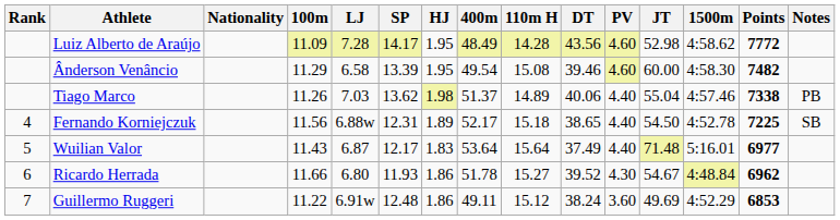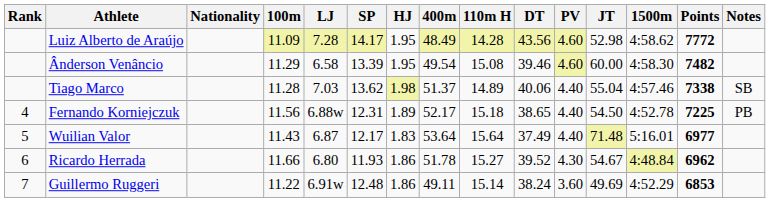 <table class="wikitable sortable" style=" text-align:center;font-size:95%">
 <tr>
 <th>Rank</th>
 <th>Athlete</th>
 <th>Nationality</th>
 <th>100m</th>
 <th>LJ</th>
 <th>SP</th>
 <th>HJ</th>
 <th>400m</th>
 <th>110m H</th>
 <th>DT</th>
 <th>PV</th>
 <th>JT</th>
 <th>1500m</th>
 <th>Points</th>
 <th>Notes</th>
 </tr>
 <tr>
 <td></td>
 <td align=left><a href='#'>Luiz Alberto de Araújo</a></td>
 <td align=left></td>
 <td bgcolor=#F2F5A9>11.09</td>
 <td bgcolor=#F2F5A9>7.28</td>
 <td bgcolor=#F2F5A9>14.17</td>
 <td>1.95</td>
 <td bgcolor=#F2F5A9>48.49</td>
 <td bgcolor=#F2F5A9>14.28</td>
 <td bgcolor=#F2F5A9>43.56</td>
 <td bgcolor=#F2F5A9>4.60</td>
 <td>52.98</td>
 <td>4:58.62</td>
 <td><strong>7772</strong></td>
 <td></td>
 </tr>
 <tr>
 <td></td>
 <td align=left><a href='#'>Ânderson Venâncio</a></td>
 <td align=left></td>
 <td>11.29</td>
 <td>6.58</td>
 <td>13.39</td>
 <td>1.95</td>
 <td>49.54</td>
 <td>15.08</td>
 <td>39.46</td>
 <td bgcolor=#F2F5A9>4.60</td>
 <td>60.00</td>
 <td>4:58.30</td>
 <td><strong>7482</strong></td>
 <td></td>
 </tr>
 <tr>
 <td></td>
 <td align=left><a href='#'>Tiago Marco</a></td>
 <td align=left></td>
-<td>11.26</td>
+<td>11.28</td>
 <td>7.03</td>
 <td>13.62</td>
 <td bgcolor=#F2F5A9>1.98</td>
 <td>51.37</td>
 <td>14.89</td>
 <td>40.06</td>
 <td>4.40</td>
 <td>55.04</td>
 <td>4:57.46</td>
 <td><strong>7338</strong></td>
-<td>PB</td>
+<td>SB</td>
 </tr>
 <tr>
 <td>4</td>
 <td align=left><a href='#'>Fernando Korniejczuk</a></td>
 <td align=left></td>
 <td>11.56</td>
 <td>6.88w</td>
 <td>12.31</td>
 <td>1.89</td>
 <td>52.17</td>
 <td>15.18</td>
 <td>38.65</td>
 <td>4.40</td>
 <td>54.50</td>
 <td>4:52.78</td>
 <td><strong>7225</strong></td>
-<td>SB</td>
+<td>PB</td>
 </tr>
 <tr>
 <td>5</td>
 <td align=left><a href='#'>Wuilian Valor</a></td>
 <td align=left></td>
 <td>11.43</td>
 <td>6.87</td>
 <td>12.17</td>
 <td>1.83</td>
 <td>53.64</td>
 <td>15.64</td>
 <td>37.49</td>
 <td>4.40</td>
 <td bgcolor=#F2F5A9>71.48</td>
 <td>5:16.01</td>
 <td><strong>6977</strong></td>
 <td></td>
 </tr>
 <tr>
 <td>6</td>
 <td align=left><a href='#'>Ricardo Herrada</a></td>
 <td align=left></td>
 <td>11.66</td>
 <td>6.80</td>
 <td>11.93</td>
 <td>1.86</td>
 <td>51.78</td>
 <td>15.27</td>
 <td>39.52</td>
 <td>4.30</td>
 <td>54.67</td>
 <td bgcolor=#F2F5A9>4:48.84</td>
 <td><strong>6962</strong></td>
 <td></td>
 </tr>
 <tr>
 <td>7</td>
 <td align=left><a href='#'>Guillermo Ruggeri</a></td>
 <td align=left></td>
 <td>11.22</td>
 <td>6.91w</td>
 <td>12.48</td>
 <td>1.86</td>
 <td>49.11</td>
-<td>15.12</td>
+<td>15.14</td>
 <td>38.24</td>
 <td>3.60</td>
 <td>49.69</td>
 <td>4:52.29</td>
 <td><strong>6853</strong></td>
 <td></td>
 </tr>
 </table>
